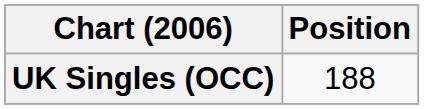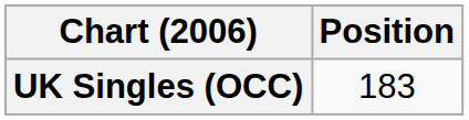 <table class="wikitable plainrowheaders">
 <tr>
 <th>Chart (2006)</th>
 <th>Position</th>
 </tr>
 <tr>
 <th scope="row">UK Singles (OCC)</th>
-<td align="center">188</td>
+<td align="center">183</td>
 </tr>
 </table>
